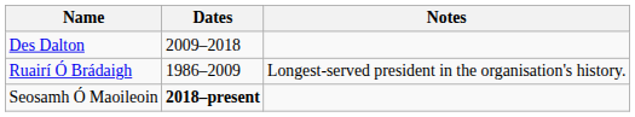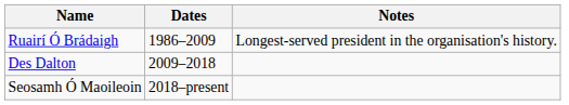 <table class="wikitable">
 <tr>
 <th>Name</th>
 <th>Dates</th>
 <th>Notes</th>
 </tr>
 <tr>
+<td><a href='#'>Ruairí Ó Brádaigh</a></td>
+<td>1986–2009</td>
+<td>Longest-served president in the organisation's history.</td>
+</tr>
+<tr>
 <td><a href='#'>Des Dalton</a></td>
 <td>2009–2018</td>
 <td></td>
 </tr>
 <tr>
-<td><a href='#'>Ruairí Ó Brádaigh</a></td>
-<td>1986–2009</td>
-<td>Longest-served president in the organisation's history.</td>
-</tr>
-<tr>
 <td>Seosamh Ó Maoileoin</td>
-<td><strong>2018–present</strong></td>
+<td>2018–present</td>
 <td></td>
 </tr>
 </table>
